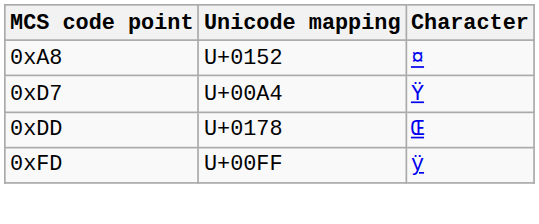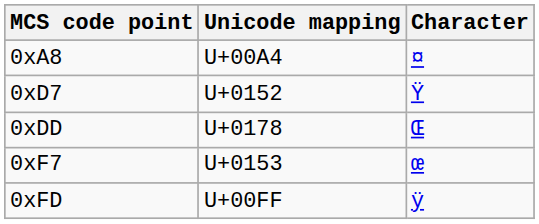 <table class=wikitable>
 <tr>
 <th>MCS code point</th>
 <th>Unicode mapping</th>
 <th>Character</th>
 </tr>
 <tr>
 <td>0xA8</td>
-<td>U+0152</td>
+<td>U+00A4</td>
 <td><a href='#'>¤</a></td>
 </tr>
 <tr>
 <td>0xD7</td>
-<td>U+00A4</td>
+<td>U+0152</td>
 <td><a href='#'>Ÿ</a></td>
 </tr>
 <tr>
 <td>0xDD</td>
 <td>U+0178</td>
 <td><a href='#'>Œ</a></td>
 </tr>
 <tr>
+<td>0xF7</td>
+<td>U+0153</td>
+<td><a href='#'>œ</a></td>
+</tr>
+<tr>
 <td>0xFD</td>
 <td>U+00FF</td>
 <td><a href='#'>ÿ</a></td>
 </tr>
 </table>
